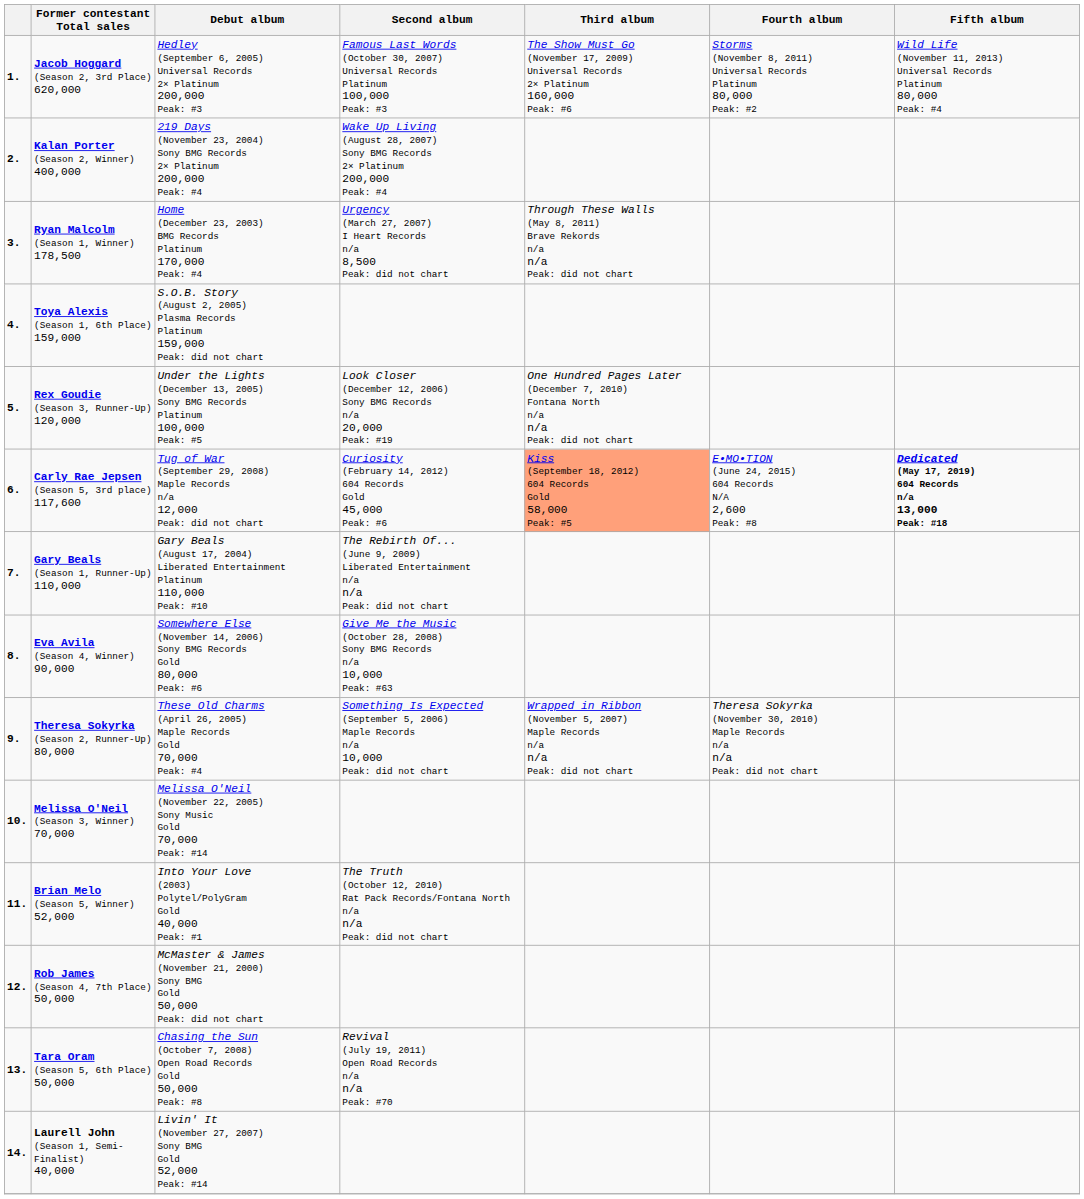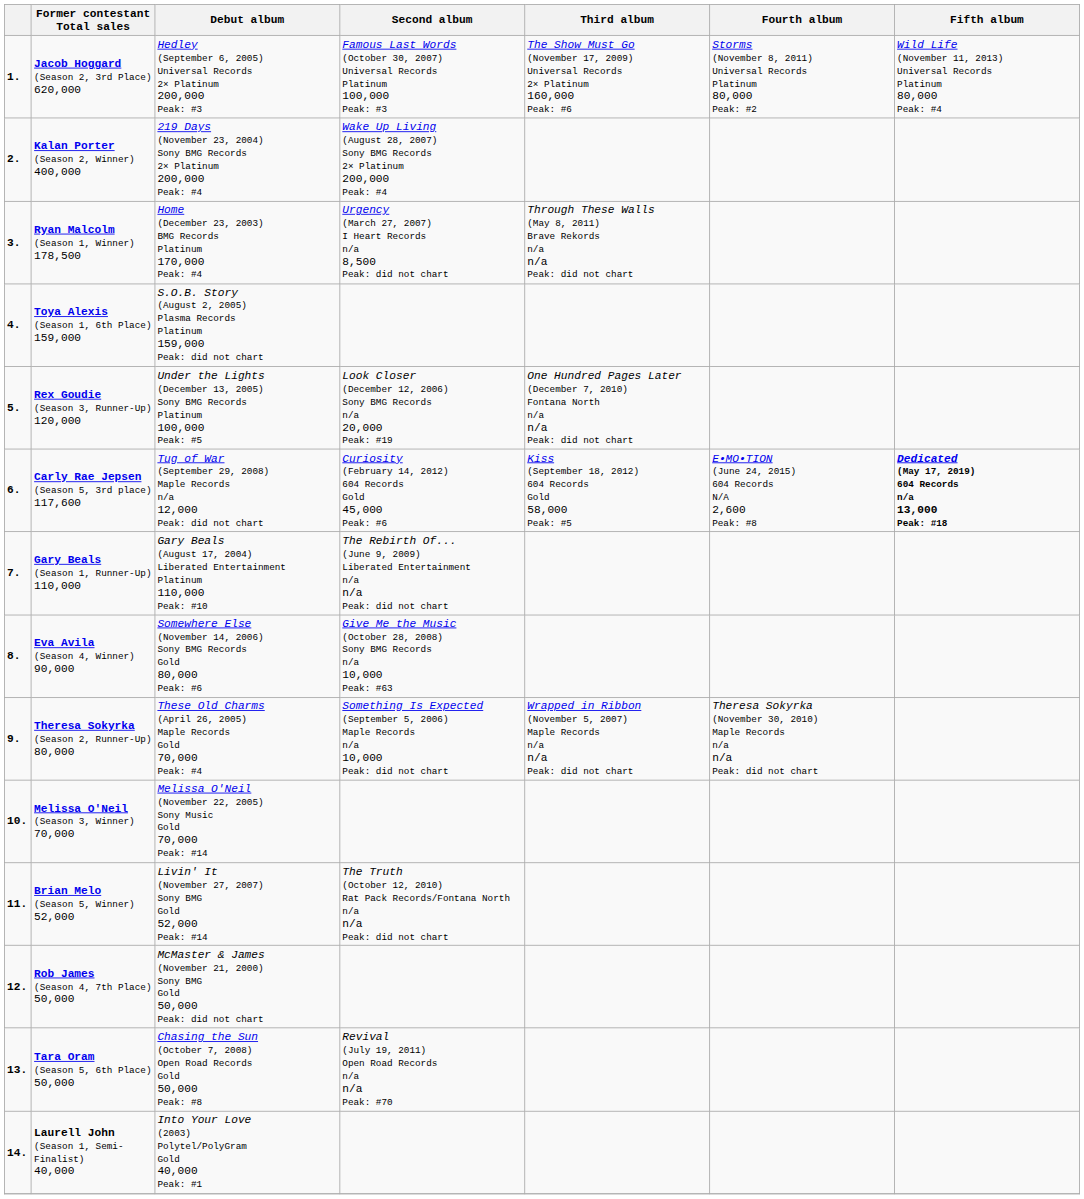 <table class="wikitable">
 <tr>
 <th width="1%"></th>
 <th width="10%">Former contestant<br>Total sales</th>
 <th width="15%">Debut album</th>
 <th width="15%">Second album</th>
 <th width="15%">Third album</th>
 <th width="15%">Fourth album</th>
 <th width="15%">Fifth album</th>
 </tr>
 <tr>
 <td><strong>1.</strong></td>
 <td><strong><a href='#'>Jacob Hoggard</a></strong> <br><small>(Season 2, 3rd Place)</small> <br>620,000</td>
 <td><em><a href='#'>Hedley</a></em> <br><small>(September 6, 2005) <br>Universal Records<br>2× Platinum</small> <br>200,000<br><small>Peak: #3</small></td>
 <td><em><a href='#'>Famous Last Words</a></em>  <br><small>(October 30, 2007) <br>Universal Records<br>Platinum</small> <br>100,000<br><small>Peak: #3</small></td>
 <td><em><a href='#'>The Show Must Go</a></em> <br><small>(November 17, 2009) <br>Universal Records<br>2× Platinum</small> <br>160,000<br><small>Peak: #6</small></td>
 <td><em><a href='#'>Storms</a></em> <br><small>(November 8, 2011) <br>Universal Records<br>Platinum </small><br>80,000<br><small>Peak: #2</small></td>
 <td><em><a href='#'>Wild Life</a></em> <br><small>(November 11, 2013) <br>Universal Records<br>Platinum</small><br>80,000<br><small>Peak: #4</small></td>
 </tr>
 <tr>
 <td><strong>2.</strong></td>
 <td><strong><a href='#'>Kalan Porter</a></strong> <br><small>(Season 2, Winner)</small> <br>400,000</td>
 <td><em><a href='#'>219 Days</a></em> <br><small>(November 23, 2004) <br>Sony BMG Records <br>2× Platinum</small> <br>200,000<br><small>Peak: #4</small></td>
 <td><em><a href='#'>Wake Up Living</a></em> <br><small>(August 28, 2007) <br>Sony BMG Records<br>2× Platinum</small> <br>200,000<br><small>Peak: #4</small></td>
 <td></td>
 <td></td>
 <td></td>
 </tr>
 <tr>
 <td><strong>3.</strong></td>
 <td><strong><a href='#'>Ryan Malcolm</a></strong> <br><small>(Season 1, Winner)</small> <br>178,500</td>
 <td><em><a href='#'>Home</a></em>  <br><small>(December 23, 2003) <br>BMG Records<br>Platinum</small> <br>170,000<br><small>Peak: #4</small></td>
 <td><em><a href='#'>Urgency</a></em><br><small>(March 27, 2007) <br>I Heart Records<br>n/a</small> <br>8,500<br><small>Peak: did not chart</small></td>
 <td><em>Through These Walls</em><br><small>(May 8, 2011) <br>Brave Rekords<br>n/a</small> <br>n/a<br><small>Peak: did not chart</small></td>
 <td></td>
 <td></td>
 </tr>
 <tr>
 <td><strong>4.</strong></td>
 <td><strong><a href='#'>Toya Alexis</a></strong> <br><small>(Season 1, 6th Place)</small> <br>159,000</td>
 <td><em>S.O.B. Story</em> <br><small>(August 2, 2005) <br>Plasma Records<br>Platinum</small> <br>159,000<br><small>Peak: did not chart</small></td>
 <td></td>
 <td></td>
 <td></td>
 <td></td>
 </tr>
 <tr>
 <td><strong>5.</strong></td>
 <td><strong><a href='#'>Rex Goudie</a></strong> <br><small>(Season 3, Runner-Up)</small> <br>120,000</td>
 <td><em>Under the Lights</em> <br><small>(December 13, 2005) <br>Sony BMG Records<br>Platinum</small> <br>100,000<br><small>Peak: #5</small></td>
 <td><em>Look Closer</em> <br><small>(December 12, 2006) <br>Sony BMG Records<br>n/a</small> <br>20,000<br><small>Peak: #19</small></td>
 <td><em>One Hundred Pages Later</em> <br><small>(December 7, 2010) <br>Fontana North<br>n/a</small> <br>n/a<br><small>Peak: did not chart</small></td>
 <td></td>
 <td></td>
 </tr>
 <tr>
 <td><strong>6.</strong></td>
 <td><strong><a href='#'>Carly Rae Jepsen</a></strong> <br><small>(Season 5, 3rd place)</small> <br>117,600</td>
 <td><em><a href='#'>Tug of War</a></em> <br><small>(September 29, 2008) <br>Maple Records<br>n/a</small> <br>12,000<br><small>Peak: did not chart</small></td>
 <td><em><a href='#'>Curiosity</a></em> <br><small>(February 14, 2012) <br>604 Records<br>Gold</small> <br>45,000<br><small>Peak: #6</small></td>
-<td style="background: lightsalmon;"><em><a href='#'>Kiss</a></em> <br><small>(September 18, 2012) <br>604 Records<br>Gold</small> <br>58,000<br><small>Peak: #5</small></td>
+<td><em><a href='#'>Kiss</a></em> <br><small>(September 18, 2012) <br>604 Records<br>Gold</small> <br>58,000<br><small>Peak: #5</small></td>
 <td><em><a href='#'>E•MO•TION</a></em> <br><small>(June 24, 2015) <br>604 Records<br>N/A</small> <br>2,600<br><small>Peak: #8</small></td>
 <td><strong><em><a href='#'>Dedicated</a></em> <br><small>(May 17, 2019) <br>604 Records<br>n/a</small> <br>13,000<br> <small>Peak: #18</small></strong></td>
 </tr>
 <tr>
 <td><strong>7.</strong></td>
 <td><strong><a href='#'>Gary Beals</a></strong> <br><small>(Season 1, Runner-Up)</small> <br>110,000</td>
 <td><em>Gary Beals</em> <br><small>(August 17, 2004) <br>Liberated Entertainment <br>Platinum</small> <br>110,000<br><small>Peak: #10</small></td>
 <td><em>The Rebirth Of...</em> <br><small>(June 9, 2009) <br>Liberated Entertainment <br>n/a</small> <br>n/a<br><small>Peak: did not chart</small></td>
 <td></td>
 <td></td>
 <td></td>
 </tr>
 <tr>
 <td><strong>8.</strong></td>
 <td><strong><a href='#'>Eva Avila</a></strong> <br><small>(Season 4, Winner)</small> <br>90,000</td>
 <td><em><a href='#'>Somewhere Else</a></em> <br><small>(November 14, 2006) <br>Sony BMG Records<br>Gold</small> <br>80,000<br><small>Peak: #6</small></td>
 <td><em><a href='#'>Give Me the Music</a></em> <br><small>(October 28, 2008) <br>Sony BMG Records<br>n/a</small> <br>10,000<br><small>Peak: #63</small></td>
 <td></td>
 <td></td>
 <td></td>
 </tr>
 <tr>
 <td><strong>9.</strong></td>
 <td><strong><a href='#'>Theresa Sokyrka</a></strong> <br><small>(Season 2, Runner-Up)</small> <br>80,000</td>
 <td><em><a href='#'>These Old Charms</a></em> <br><small>(April 26, 2005) <br>Maple Records<br>Gold</small> <br>70,000<br><small>Peak: #4</small></td>
 <td><em><a href='#'>Something Is Expected</a></em> <br><small>(September 5, 2006) <br>Maple Records<br>n/a</small> <br>10,000<br><small>Peak: did not chart</small></td>
 <td><em><a href='#'>Wrapped in Ribbon</a></em> <br><small>(November 5, 2007) <br>Maple Records<br>n/a</small> <br>n/a<br><small>Peak: did not chart</small></td>
 <td><em>Theresa Sokyrka</em> <br><small>(November 30, 2010) <br>Maple Records<br>n/a</small><br>n/a<br><small>Peak: did not chart</small></td>
 <td></td>
 </tr>
 <tr>
 <td><strong>10.</strong></td>
 <td><strong><a href='#'>Melissa O'Neil</a></strong> <br><small>(Season 3, Winner)</small> <br>70,000</td>
 <td><em><a href='#'>Melissa O'Neil</a></em> <br><small>(November 22, 2005) <br>Sony Music <br>Gold</small><br>70,000<br><small>Peak: #14</small></td>
 <td></td>
 <td></td>
 <td></td>
 <td></td>
 </tr>
 <tr>
 <td><strong>11.</strong></td>
 <td><strong><a href='#'>Brian Melo</a></strong> <br><small>(Season 5, Winner)</small> <br>52,000</td>
-<td><em>Into Your Love</em> <br><small>(2003) <br>Polytel/PolyGram<br>Gold</small> <br>40,000<br><small>Peak: #1</small></td>
+<td><em>Livin' It</em><br><small>(November 27, 2007) <br>Sony BMG<br>Gold</small> <br>52,000<br><small>Peak: #14</small></td>
 <td><em>The Truth</em><br><small>(October 12, 2010) <br>Rat Pack Records/Fontana North<br>n/a</small> <br>n/a<br><small>Peak: did not chart</small></td>
 <td></td>
 <td></td>
 <td></td>
 </tr>
 <tr>
 <td><strong>12.</strong></td>
 <td><strong><a href='#'>Rob James</a></strong> <br><small>(Season 4, 7th Place)</small> <br>50,000</td>
 <td><em>McMaster & James</em> <br><small>(November 21, 2000) <br>Sony BMG<br>Gold</small> <br>50,000<br><small>Peak: did not chart</small></td>
 <td></td>
 <td></td>
 <td></td>
 <td></td>
 </tr>
 <tr>
 <td><strong>13.</strong></td>
 <td><strong><a href='#'>Tara Oram</a></strong> <br><small>(Season 5, 6th Place)</small> <br>50,000</td>
 <td><em><a href='#'>Chasing the Sun</a></em> <br><small>(October 7, 2008) <br>Open Road Records<br>Gold</small> <br>50,000<br><small>Peak: #8</small></td>
 <td><em>Revival</em> <br><small>(July 19, 2011) <br>Open Road Records<br>n/a</small> <br>n/a<br><small>Peak: #70</small></td>
 <td></td>
 <td></td>
 <td></td>
 </tr>
 <tr>
 <td><strong>14.</strong></td>
 <td><strong>Laurell John</strong> <br><small>(Season 1, Semi-Finalist)</small> <br>40,000</td>
-<td><em>Livin' It</em><br><small>(November 27, 2007) <br>Sony BMG<br>Gold</small> <br>52,000<br><small>Peak: #14</small></td>
+<td><em>Into Your Love</em> <br><small>(2003) <br>Polytel/PolyGram<br>Gold</small> <br>40,000<br><small>Peak: #1</small></td>
 <td></td>
 <td></td>
 <td></td>
 <td></td>
 </tr>
 <tr>
 </tr>
 </table>
